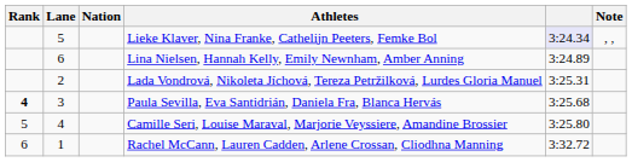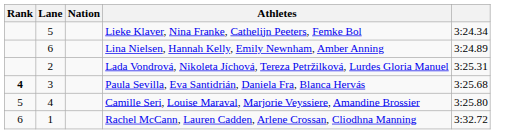 <table class="wikitable sortable" style="text-align:center">
 <tr>
 <th scope="col">Rank</th>
 <th>Lane</th>
 <th scope="col">Nation</th>
 <th scope="col">Athletes</th>
 <th scope="col"></th>
-<th scope="col">Note</th>
 </tr>
 <tr>
 <td></td>
 <td>5</td>
 <td style="text-align:left"></td>
 <td style="text-align:left"><a href='#'>Lieke Klaver</a>, <a href='#'>Nina Franke</a>, <a href='#'>Cathelijn Peeters</a>, <a href='#'>Femke Bol</a></td>
-<td style="background: lavender;">3:24.34</td>
-<td>, , </td>
+<td>3:24.34</td>
 </tr>
 <tr>
 <td></td>
 <td>6</td>
 <td style="text-align:left"></td>
 <td style="text-align:left"><a href='#'>Lina Nielsen</a>, <a href='#'>Hannah Kelly</a>, <a href='#'>Emily Newnham</a>, <a href='#'>Amber Anning</a></td>
 <td>3:24.89</td>
-<td></td>
 </tr>
 <tr>
 <td></td>
 <td>2</td>
 <td style="text-align:left"></td>
 <td style="text-align:left"><a href='#'>Lada Vondrová</a>, <a href='#'>Nikoleta Jíchová</a>, <a href='#'>Tereza Petržilková</a>, <a href='#'>Lurdes Gloria Manuel</a></td>
 <td>3:25.31</td>
-<td></td>
 </tr>
 <tr>
 <td><strong>4</strong></td>
 <td>3</td>
 <td style="text-align:left"></td>
 <td style="text-align:left"><a href='#'>Paula Sevilla</a>, <a href='#'>Eva Santidrián</a>, <a href='#'>Daniela Fra</a>, <a href='#'>Blanca Hervás</a></td>
 <td>3:25.68</td>
-<td></td>
 </tr>
 <tr>
 <td>5</td>
 <td>4</td>
 <td style="text-align:left"></td>
 <td style="text-align:left"><a href='#'>Camille Seri</a>, <a href='#'>Louise Maraval</a>, <a href='#'>Marjorie Veyssiere</a>, <a href='#'>Amandine Brossier</a></td>
 <td>3:25.80</td>
-<td></td>
 </tr>
 <tr>
 <td>6</td>
 <td>1</td>
 <td style="text-align:left"></td>
 <td style="text-align:left"><a href='#'>Rachel McCann</a>, <a href='#'>Lauren Cadden</a>, <a href='#'>Arlene Crossan</a>, <a href='#'>Cliodhna Manning</a></td>
 <td>3:32.72</td>
-<td></td>
 </tr>
 </table>
